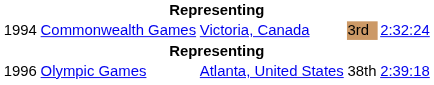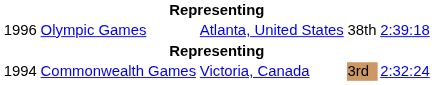 <table>
+<tr>
+<th colspan="5">Representing </th>
+</tr>
+<tr>
+<td>1996</td>
+<td><a href='#'>Olympic Games</a></td>
+<td><a href='#'>Atlanta, United States</a></td>
+<td>38th</td>
+<td><a href='#'>2:39:18</a></td>
+</tr>
 <tr>
 <th colspan="5">Representing </th>
 </tr>
 <tr>
 <td>1994</td>
 <td><a href='#'>Commonwealth Games</a></td>
 <td><a href='#'>Victoria, Canada</a></td>
 <td bgcolor="cc9966">3rd</td>
 <td><a href='#'>2:32:24</a></td>
 </tr>
-<tr>
-<th colspan="5">Representing </th>
-</tr>
-<tr>
-<td>1996</td>
-<td><a href='#'>Olympic Games</a></td>
-<td><a href='#'>Atlanta, United States</a></td>
-<td>38th</td>
-<td><a href='#'>2:39:18</a></td>
-</tr>
 </table>
